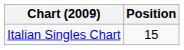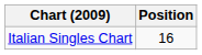 <table class="wikitable sortable">
 <tr>
 <th>Chart (2009)</th>
 <th>Position</th>
 </tr>
 <tr>
 <td><a href='#'>Italian Singles Chart</a></td>
-<td style="text-align:center;">15</td>
+<td style="text-align:center;">16</td>
 </tr>
 </table>
